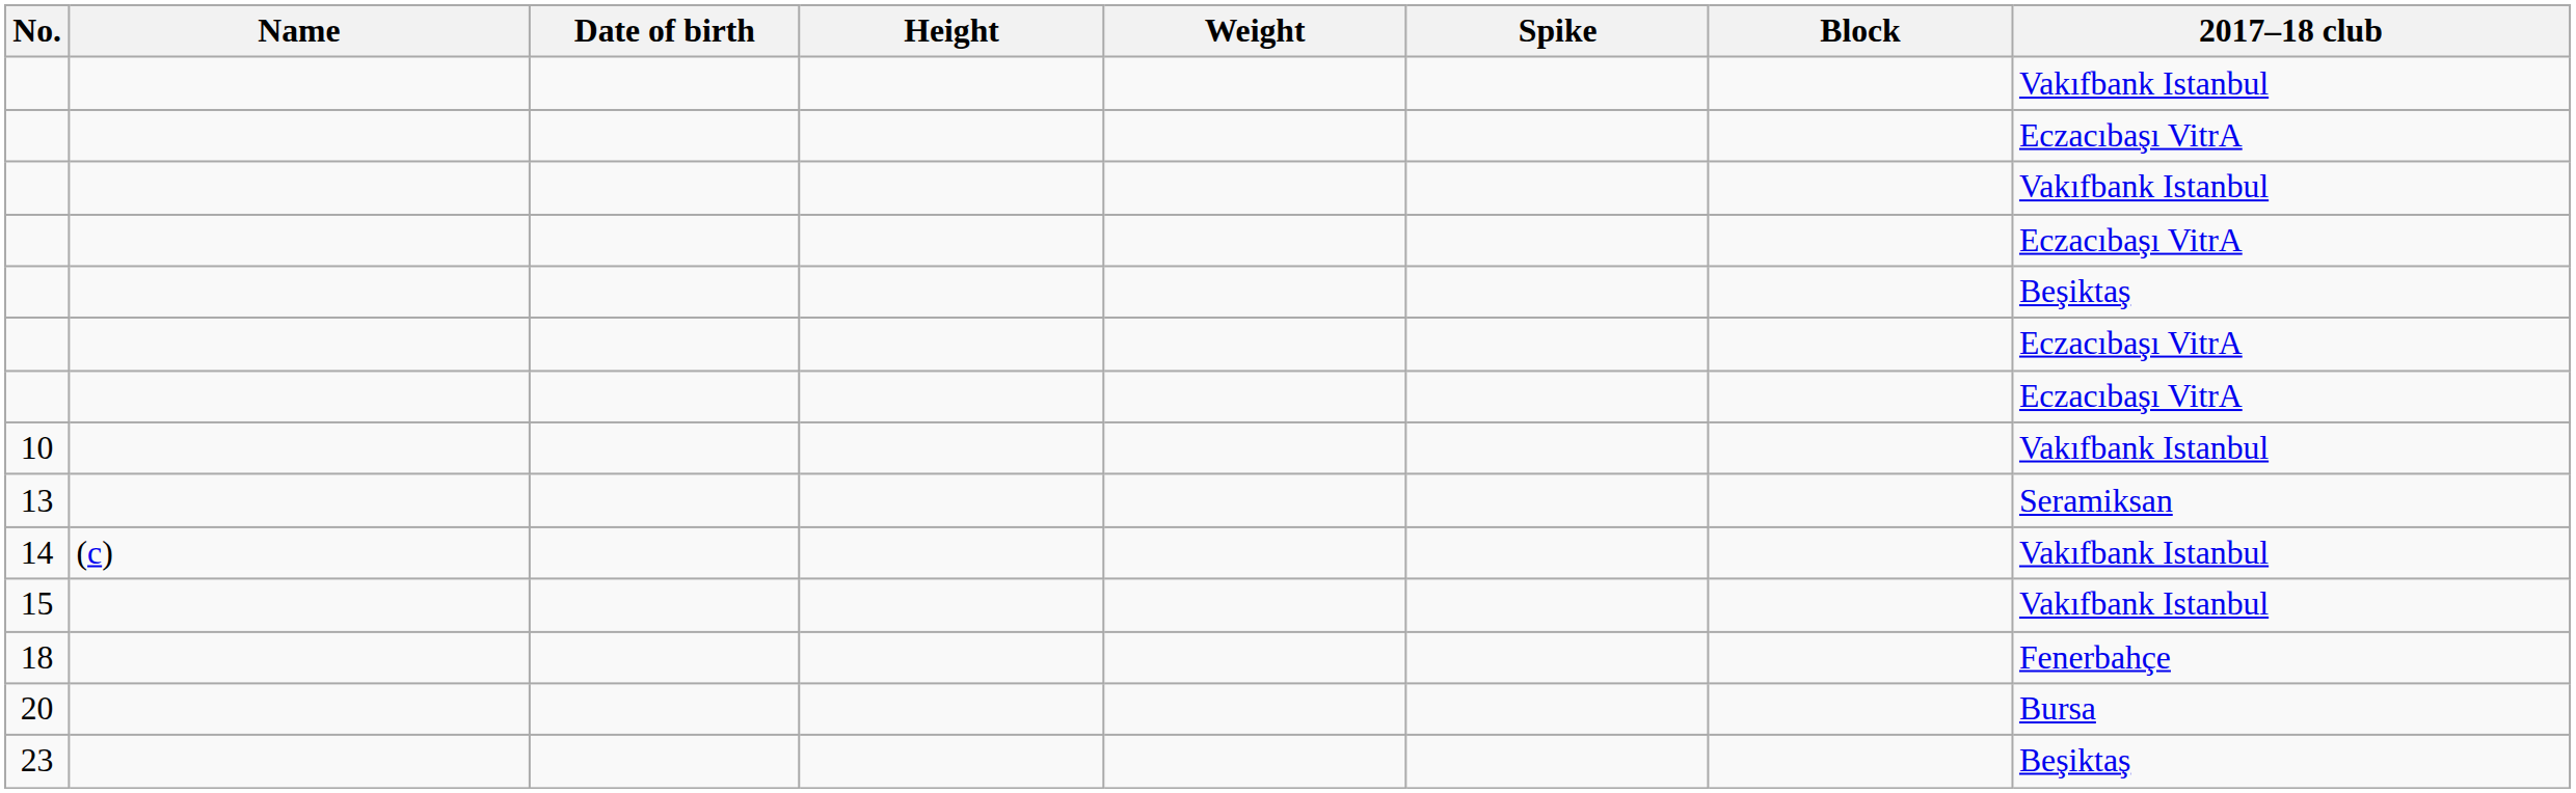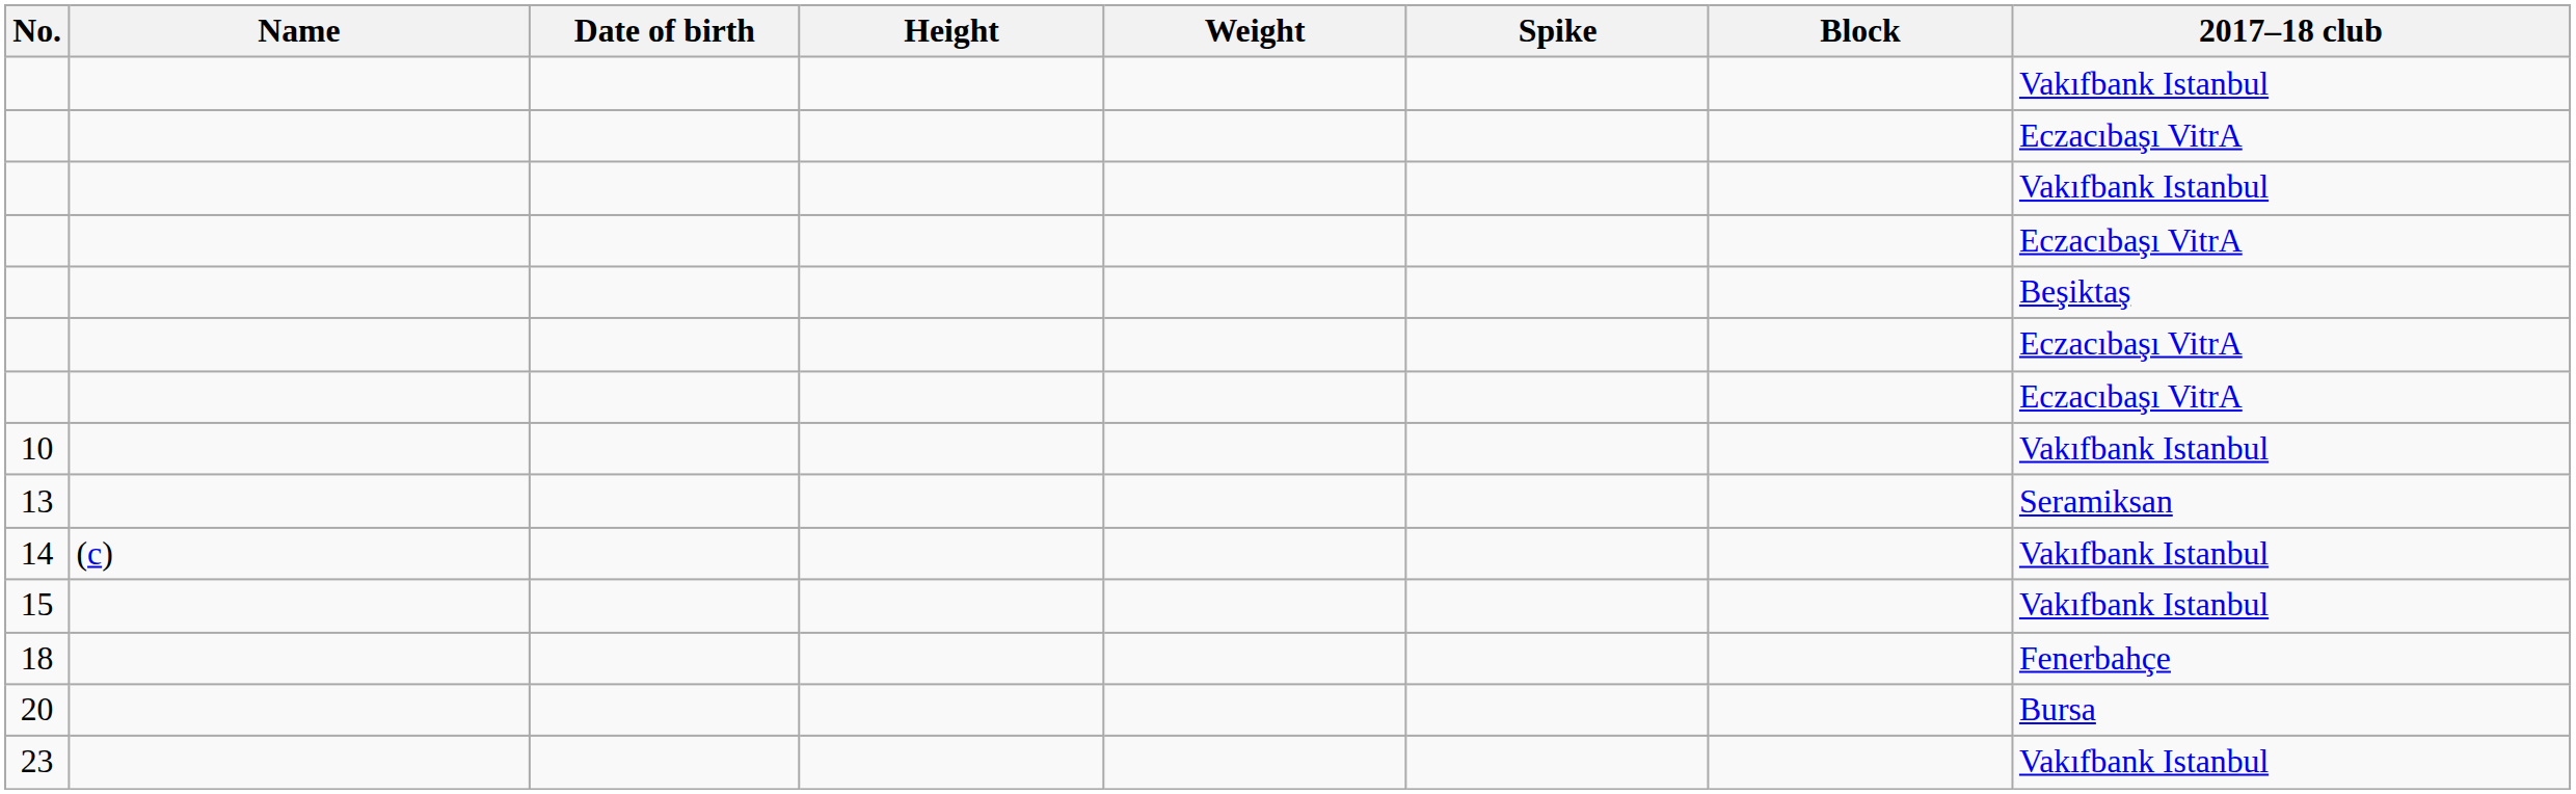 <table class="wikitable sortable" style="font-size:100%; text-align:center;">
 <tr>
 <th>No.</th>
 <th style="width:14em">Name</th>
 <th style="width:8em">Date of birth</th>
 <th style="width:9em">Height</th>
 <th style="width:9em">Weight</th>
 <th style="width:9em">Spike</th>
 <th style="width:9em">Block</th>
 <th style="width:17em">2017–18 club</th>
 </tr>
 <tr>
 <td></td>
 <td align=left></td>
 <td align=right></td>
 <td></td>
 <td></td>
 <td></td>
 <td></td>
 <td align=left> <a href='#'>Vakıfbank Istanbul</a></td>
 </tr>
 <tr>
 <td></td>
 <td align=left></td>
 <td align=right></td>
 <td></td>
 <td></td>
 <td></td>
 <td></td>
 <td align=left> <a href='#'>Eczacıbaşı VitrA</a></td>
 </tr>
 <tr>
 <td></td>
 <td align=left></td>
 <td align=right></td>
 <td></td>
 <td></td>
 <td></td>
 <td></td>
 <td align=left> <a href='#'>Vakıfbank Istanbul</a></td>
 </tr>
 <tr>
 <td></td>
 <td align=left></td>
 <td align=right></td>
 <td></td>
 <td></td>
 <td></td>
 <td></td>
 <td align=left> <a href='#'>Eczacıbaşı VitrA</a></td>
 </tr>
 <tr>
 <td></td>
 <td align=left></td>
 <td align=right></td>
 <td></td>
 <td></td>
 <td></td>
 <td></td>
 <td align=left> <a href='#'>Beşiktaş</a></td>
 </tr>
 <tr>
 <td></td>
 <td align=left></td>
 <td align=right></td>
 <td></td>
 <td></td>
 <td></td>
 <td></td>
 <td align=left> <a href='#'>Eczacıbaşı VitrA</a></td>
 </tr>
 <tr>
 <td></td>
 <td align=left></td>
 <td align=right></td>
 <td></td>
 <td></td>
 <td></td>
 <td></td>
 <td align=left> <a href='#'>Eczacıbaşı VitrA</a></td>
 </tr>
 <tr>
 <td>10</td>
 <td align=left></td>
 <td align=right></td>
 <td></td>
 <td></td>
 <td></td>
 <td></td>
 <td align=left> <a href='#'>Vakıfbank Istanbul</a></td>
 </tr>
 <tr>
 <td>13</td>
 <td align=left></td>
 <td align=right></td>
 <td></td>
 <td></td>
 <td></td>
 <td></td>
 <td align=left> <a href='#'>Seramiksan</a></td>
 </tr>
 <tr>
 <td>14</td>
 <td align=left> (<a href='#'>c</a>)</td>
 <td align=right></td>
 <td></td>
 <td></td>
 <td></td>
 <td></td>
 <td align=left> <a href='#'>Vakıfbank Istanbul</a></td>
 </tr>
 <tr>
 <td>15</td>
 <td align=left></td>
 <td align=right></td>
 <td></td>
 <td></td>
 <td></td>
 <td></td>
 <td align=left> <a href='#'>Vakıfbank Istanbul</a></td>
 </tr>
 <tr>
 <td>18</td>
 <td align=left></td>
 <td align=right></td>
 <td></td>
 <td></td>
 <td></td>
 <td></td>
 <td align=left> <a href='#'>Fenerbahçe</a></td>
 </tr>
 <tr>
 <td>20</td>
 <td align=left></td>
 <td align=right></td>
 <td></td>
 <td></td>
 <td></td>
 <td></td>
 <td align=left> <a href='#'>Bursa</a></td>
 </tr>
 <tr>
 <td>23</td>
 <td align=left></td>
 <td align=right></td>
 <td></td>
 <td></td>
 <td></td>
 <td></td>
-<td align=left> <a href='#'>Beşiktaş</a></td>
+<td align=left> <a href='#'>Vakıfbank Istanbul</a></td>
 </tr>
 </table>
